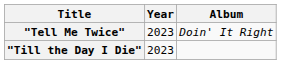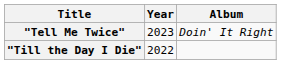 <table class="wikitable plainrowheaders" style="text-align:center;">
 <tr>
 <th scope="col">Title</th>
 <th scope="col">Year</th>
 <th scope="col">Album</th>
 </tr>
 <tr>
 <th scope="row">"Tell Me Twice"</th>
 <td>2023</td>
 <td><em>Doin' It Right</em></td>
 </tr>
 <tr>
 <th scope="row">"Till the Day I Die"</th>
-<td>2023</td>
+<td>2022</td>
 <td></td>
 </tr>
 </table>
